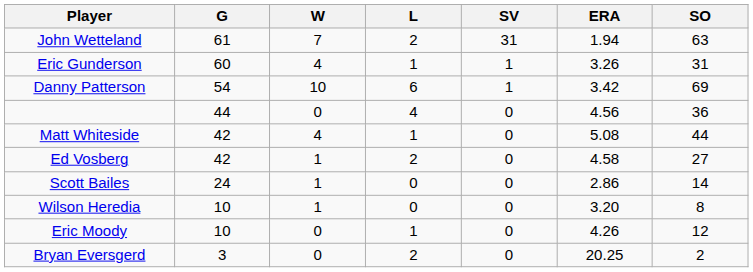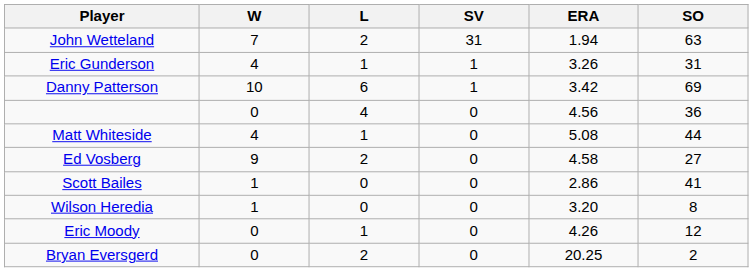 <table class="wikitable sortable">
 <tr>
 <th bgcolor="#DDDDFF" width="16%">Player</th>
-<th bgcolor="#DDDDFF" width="9%">G</th>
 <th bgcolor="#DDDDFF" width="9%">W</th>
 <th bgcolor="#DDDDFF" width="9%">L</th>
 <th bgcolor="#DDDDFF" width="9%">SV</th>
 <th bgcolor="#DDDDFF" width="9%">ERA</th>
 <th bgcolor="#DDDDFF" width="9%">SO</th>
 </tr>
 <tr align="center">
 <td><a href='#'>John Wetteland</a></td>
-<td>61</td>
 <td>7</td>
 <td>2</td>
 <td>31</td>
 <td>1.94</td>
 <td>63</td>
 </tr>
 <tr align=center>
 <td><a href='#'>Eric Gunderson</a></td>
-<td>60</td>
 <td>4</td>
 <td>1</td>
 <td>1</td>
 <td>3.26</td>
 <td>31</td>
 </tr>
 <tr align=center>
 <td><a href='#'>Danny Patterson</a></td>
-<td>54</td>
 <td>10</td>
 <td>6</td>
 <td>1</td>
 <td>3.42</td>
 <td>69</td>
 </tr>
 <tr align=center>
 <td></td>
-<td>44</td>
 <td>0</td>
 <td>4</td>
 <td>0</td>
 <td>4.56</td>
 <td>36</td>
 </tr>
 <tr align="center">
 <td><a href='#'>Matt Whiteside</a></td>
-<td>42</td>
 <td>4</td>
 <td>1</td>
 <td>0</td>
 <td>5.08</td>
 <td>44</td>
 </tr>
 <tr align=center>
 <td><a href='#'>Ed Vosberg</a></td>
-<td>42</td>
-<td>1</td>
+<td>9</td>
 <td>2</td>
 <td>0</td>
 <td>4.58</td>
 <td>27</td>
 </tr>
 <tr align=center>
 <td><a href='#'>Scott Bailes</a></td>
-<td>24</td>
 <td>1</td>
 <td>0</td>
 <td>0</td>
 <td>2.86</td>
-<td>14</td>
+<td>41</td>
 </tr>
 <tr align=center>
 <td><a href='#'>Wilson Heredia</a></td>
-<td>10</td>
 <td>1</td>
 <td>0</td>
 <td>0</td>
 <td>3.20</td>
 <td>8</td>
 </tr>
 <tr align=center>
 <td><a href='#'>Eric Moody</a></td>
-<td>10</td>
 <td>0</td>
 <td>1</td>
 <td>0</td>
 <td>4.26</td>
 <td>12</td>
 </tr>
 <tr align=center>
 <td><a href='#'>Bryan Eversgerd</a></td>
-<td>3</td>
 <td>0</td>
 <td>2</td>
 <td>0</td>
 <td>20.25</td>
 <td>2</td>
 </tr>
 </table>
